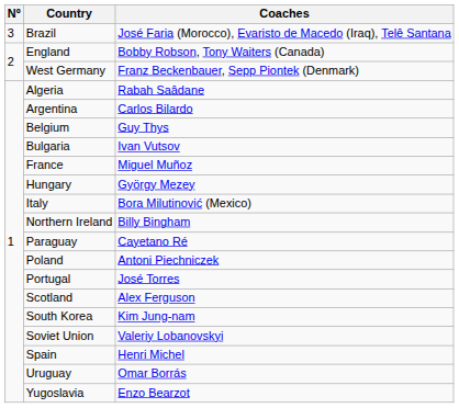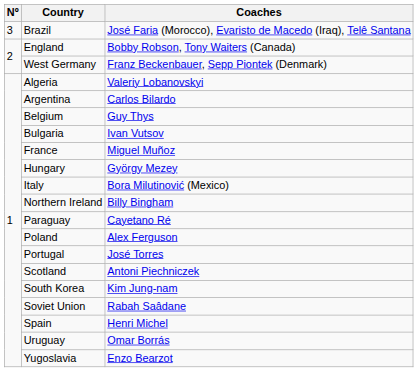 <table class="wikitable">
 <tr>
 <th>Nº</th>
 <th>Country</th>
 <th>Coaches</th>
 </tr>
 <tr>
 <td rowspan="1">3</td>
 <td> Brazil</td>
 <td><a href='#'>José Faria</a> (Morocco), <a href='#'>Evaristo de Macedo</a> (Iraq), <a href='#'>Telê Santana</a></td>
 </tr>
 <tr>
 <td rowspan="2">2</td>
 <td> England</td>
 <td><a href='#'>Bobby Robson</a>, <a href='#'>Tony Waiters</a> (Canada)</td>
 </tr>
 <tr>
 <td> West Germany</td>
 <td><a href='#'>Franz Beckenbauer</a>, <a href='#'>Sepp Piontek</a> (Denmark)</td>
 </tr>
 <tr>
 <td rowspan="17">1</td>
 <td> Algeria</td>
-<td><a href='#'>Rabah Saâdane</a></td>
+<td><a href='#'>Valeriy Lobanovskyi</a></td>
 </tr>
 <tr>
 <td> Argentina</td>
 <td><a href='#'>Carlos Bilardo</a></td>
 </tr>
 <tr>
 <td> Belgium</td>
 <td><a href='#'>Guy Thys</a></td>
 </tr>
 <tr>
 <td> Bulgaria</td>
 <td><a href='#'>Ivan Vutsov</a></td>
 </tr>
 <tr>
 <td> France</td>
 <td><a href='#'>Miguel Muñoz</a></td>
 </tr>
 <tr>
 <td> Hungary</td>
 <td><a href='#'>György Mezey</a></td>
 </tr>
 <tr>
 <td> Italy</td>
 <td><a href='#'>Bora Milutinović</a> (Mexico)</td>
 </tr>
 <tr>
 <td> Northern Ireland</td>
 <td><a href='#'>Billy Bingham</a></td>
 </tr>
 <tr>
 <td> Paraguay</td>
 <td><a href='#'>Cayetano Ré</a></td>
 </tr>
 <tr>
 <td> Poland</td>
-<td><a href='#'>Antoni Piechniczek</a></td>
+<td><a href='#'>Alex Ferguson</a></td>
 </tr>
 <tr>
 <td> Portugal</td>
 <td><a href='#'>José Torres</a></td>
 </tr>
 <tr>
 <td> Scotland</td>
-<td><a href='#'>Alex Ferguson</a></td>
+<td><a href='#'>Antoni Piechniczek</a></td>
 </tr>
 <tr>
 <td> South Korea</td>
 <td><a href='#'>Kim Jung-nam</a></td>
 </tr>
 <tr>
 <td> Soviet Union</td>
-<td><a href='#'>Valeriy Lobanovskyi</a></td>
+<td><a href='#'>Rabah Saâdane</a></td>
 </tr>
 <tr>
 <td> Spain</td>
 <td><a href='#'>Henri Michel</a></td>
 </tr>
 <tr>
 <td> Uruguay</td>
 <td><a href='#'>Omar Borrás</a></td>
 </tr>
 <tr>
 <td> Yugoslavia</td>
 <td><a href='#'>Enzo Bearzot</a></td>
 </tr>
 </table>
